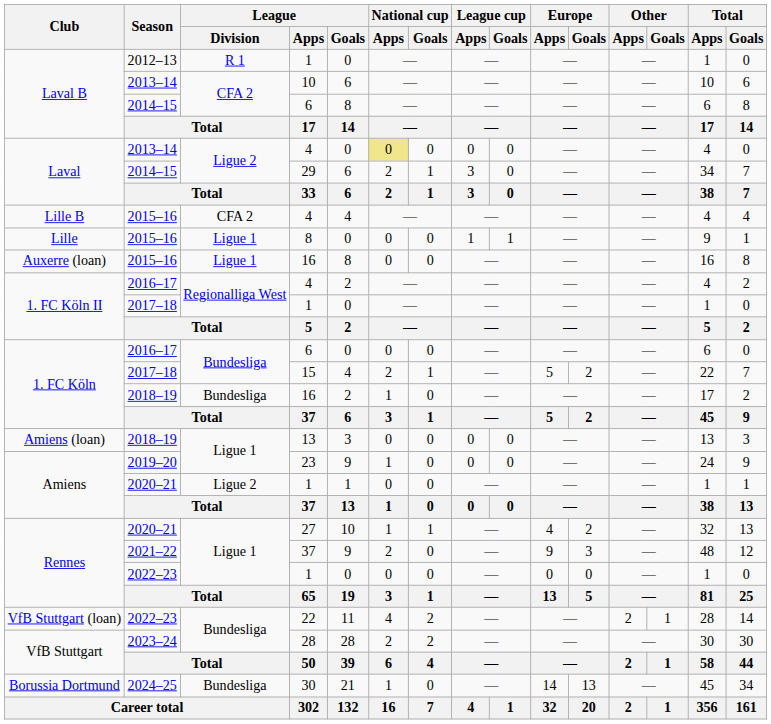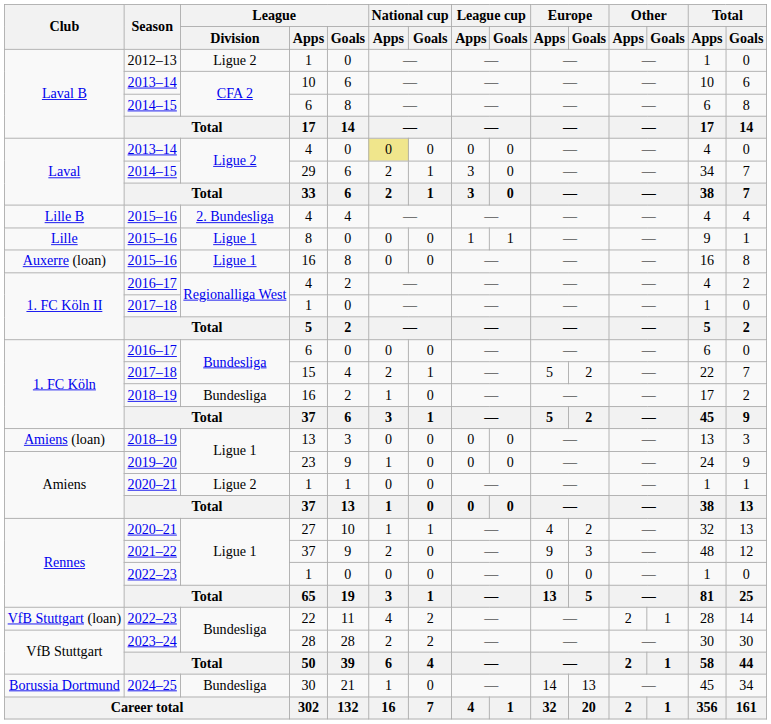 <table class="wikitable" style="text-align: center">
 <tr>
 <th rowspan="2">Club</th>
 <th rowspan="2">Season</th>
 <th colspan="3">League</th>
 <th colspan="2">National cup</th>
 <th colspan="2">League cup</th>
 <th colspan="2">Europe</th>
 <th colspan="2">Other</th>
 <th colspan="2">Total</th>
 </tr>
 <tr>
 <th>Division</th>
 <th>Apps</th>
 <th>Goals</th>
 <th>Apps</th>
 <th>Goals</th>
 <th>Apps</th>
 <th>Goals</th>
 <th>Apps</th>
 <th>Goals</th>
 <th>Apps</th>
 <th>Goals</th>
 <th>Apps</th>
 <th>Goals</th>
 </tr>
 <tr>
 <td rowspan="4"><a href='#'>Laval B</a></td>
 <td>2012–13</td>
-<td><a href='#'>R 1</a></td>
+<td>Ligue 2</td>
 <td>1</td>
 <td>0</td>
 <td colspan="2">—</td>
 <td colspan="2">—</td>
 <td colspan="2">—</td>
 <td colspan="2">—</td>
 <td>1</td>
 <td>0</td>
 </tr>
 <tr>
 <td><a href='#'>2013–14</a></td>
 <td rowspan="2"><a href='#'>CFA 2</a></td>
 <td>10</td>
 <td>6</td>
 <td colspan="2">—</td>
 <td colspan="2">—</td>
 <td colspan="2">—</td>
 <td colspan="2">—</td>
 <td>10</td>
 <td>6</td>
 </tr>
 <tr>
 <td><a href='#'>2014–15</a></td>
 <td>6</td>
 <td>8</td>
 <td colspan="2">—</td>
 <td colspan="2">—</td>
 <td colspan="2">—</td>
 <td colspan="2">—</td>
 <td>6</td>
 <td>8</td>
 </tr>
 <tr>
 <th colspan="2">Total</th>
 <th>17</th>
 <th>14</th>
 <th colspan="2">—</th>
 <th colspan="2">—</th>
 <th colspan="2">—</th>
 <th colspan="2">—</th>
 <th>17</th>
 <th>14</th>
 </tr>
 <tr>
 <td rowspan="3"><a href='#'>Laval</a></td>
 <td><a href='#'>2013–14</a></td>
 <td rowspan="2"><a href='#'>Ligue 2</a></td>
 <td>4</td>
 <td>0</td>
 <td style="background: khaki;">0</td>
 <td>0</td>
 <td>0</td>
 <td>0</td>
 <td colspan="2">—</td>
 <td colspan="2">—</td>
 <td>4</td>
 <td>0</td>
 </tr>
 <tr>
 <td><a href='#'>2014–15</a></td>
 <td>29</td>
 <td>6</td>
 <td>2</td>
 <td>1</td>
 <td>3</td>
 <td>0</td>
 <td colspan="2">—</td>
 <td colspan="2">—</td>
 <td>34</td>
 <td>7</td>
 </tr>
 <tr>
 <th colspan="2">Total</th>
 <th>33</th>
 <th>6</th>
 <th>2</th>
 <th>1</th>
 <th>3</th>
 <th>0</th>
 <th colspan="2">—</th>
 <th colspan="2">—</th>
 <th>38</th>
 <th>7</th>
 </tr>
 <tr>
 <td><a href='#'>Lille B</a></td>
 <td><a href='#'>2015–16</a></td>
-<td>CFA 2</td>
+<td><a href='#'>2. Bundesliga</a></td>
 <td>4</td>
 <td>4</td>
 <td colspan="2">—</td>
 <td colspan="2">—</td>
 <td colspan="2">—</td>
 <td colspan="2">—</td>
 <td>4</td>
 <td>4</td>
 </tr>
 <tr>
 <td><a href='#'>Lille</a></td>
 <td><a href='#'>2015–16</a></td>
 <td><a href='#'>Ligue 1</a></td>
 <td>8</td>
 <td>0</td>
 <td>0</td>
 <td>0</td>
 <td>1</td>
 <td>1</td>
 <td colspan="2">—</td>
 <td colspan="2">—</td>
 <td>9</td>
 <td>1</td>
 </tr>
 <tr>
 <td><a href='#'>Auxerre</a> (loan)</td>
 <td><a href='#'>2015–16</a></td>
 <td><a href='#'>Ligue 1</a></td>
 <td>16</td>
 <td>8</td>
 <td>0</td>
 <td>0</td>
 <td colspan="2">—</td>
 <td colspan="2">—</td>
 <td colspan="2">—</td>
 <td>16</td>
 <td>8</td>
 </tr>
 <tr>
 <td rowspan="3"><a href='#'>1. FC Köln II</a></td>
 <td><a href='#'>2016–17</a></td>
 <td rowspan="2"><a href='#'>Regionalliga West</a></td>
 <td>4</td>
 <td>2</td>
 <td colspan="2">—</td>
 <td colspan="2">—</td>
 <td colspan="2">—</td>
 <td colspan="2">—</td>
 <td>4</td>
 <td>2</td>
 </tr>
 <tr>
 <td><a href='#'>2017–18</a></td>
 <td>1</td>
 <td>0</td>
 <td colspan="2">—</td>
 <td colspan="2">—</td>
 <td colspan="2">—</td>
 <td colspan="2">—</td>
 <td>1</td>
 <td>0</td>
 </tr>
 <tr>
 <th colspan="2">Total</th>
 <th>5</th>
 <th>2</th>
 <th colspan="2">—</th>
 <th colspan="2">—</th>
 <th colspan="2">—</th>
 <th colspan="2">—</th>
 <th>5</th>
 <th>2</th>
 </tr>
 <tr>
 <td rowspan="4"><a href='#'>1. FC Köln</a></td>
 <td><a href='#'>2016–17</a></td>
 <td rowspan="2"><a href='#'>Bundesliga</a></td>
 <td>6</td>
 <td>0</td>
 <td>0</td>
 <td>0</td>
 <td colspan="2">—</td>
 <td colspan="2">—</td>
 <td colspan="2">—</td>
 <td>6</td>
 <td>0</td>
 </tr>
 <tr>
 <td><a href='#'>2017–18</a></td>
 <td>15</td>
 <td>4</td>
 <td>2</td>
 <td>1</td>
 <td colspan="2">—</td>
 <td>5</td>
 <td>2</td>
 <td colspan="2">—</td>
 <td>22</td>
 <td>7</td>
 </tr>
 <tr>
 <td><a href='#'>2018–19</a></td>
 <td>Bundesliga</td>
 <td>16</td>
 <td>2</td>
 <td>1</td>
 <td>0</td>
 <td colspan="2">—</td>
 <td colspan="2">—</td>
 <td colspan="2">—</td>
 <td>17</td>
 <td>2</td>
 </tr>
 <tr>
 <th colspan="2">Total</th>
 <th>37</th>
 <th>6</th>
 <th>3</th>
 <th>1</th>
 <th colspan="2">—</th>
 <th>5</th>
 <th>2</th>
 <th colspan="2">—</th>
 <th>45</th>
 <th>9</th>
 </tr>
 <tr>
 <td><a href='#'>Amiens</a> (loan)</td>
 <td><a href='#'>2018–19</a></td>
 <td rowspan="2">Ligue 1</td>
 <td>13</td>
 <td>3</td>
 <td>0</td>
 <td>0</td>
 <td>0</td>
 <td>0</td>
 <td colspan="2">—</td>
 <td colspan="2">—</td>
 <td>13</td>
 <td>3</td>
 </tr>
 <tr>
 <td rowspan="3">Amiens</td>
 <td><a href='#'>2019–20</a></td>
 <td>23</td>
 <td>9</td>
 <td>1</td>
 <td>0</td>
 <td>0</td>
 <td>0</td>
 <td colspan="2">—</td>
 <td colspan="2">—</td>
 <td>24</td>
 <td>9</td>
 </tr>
 <tr>
 <td><a href='#'>2020–21</a></td>
 <td>Ligue 2</td>
 <td>1</td>
 <td>1</td>
 <td>0</td>
 <td>0</td>
 <td colspan="2">—</td>
 <td colspan="2">—</td>
 <td colspan="2">—</td>
 <td>1</td>
 <td>1</td>
 </tr>
 <tr>
 <th colspan="2">Total</th>
 <th>37</th>
 <th>13</th>
 <th>1</th>
 <th>0</th>
 <th>0</th>
 <th>0</th>
 <th colspan="2">—</th>
 <th colspan="2">—</th>
 <th>38</th>
 <th>13</th>
 </tr>
 <tr>
 <td rowspan="4"><a href='#'>Rennes</a></td>
 <td><a href='#'>2020–21</a></td>
 <td rowspan="3">Ligue 1</td>
 <td>27</td>
 <td>10</td>
 <td>1</td>
 <td>1</td>
 <td colspan="2">—</td>
 <td>4</td>
 <td>2</td>
 <td colspan="2">—</td>
 <td>32</td>
 <td>13</td>
 </tr>
 <tr>
 <td><a href='#'>2021–22</a></td>
 <td>37</td>
 <td>9</td>
 <td>2</td>
 <td>0</td>
 <td colspan="2">—</td>
 <td>9</td>
 <td>3</td>
 <td colspan="2">—</td>
 <td>48</td>
 <td>12</td>
 </tr>
 <tr>
 <td><a href='#'>2022–23</a></td>
 <td>1</td>
 <td>0</td>
 <td>0</td>
 <td>0</td>
 <td colspan="2">—</td>
 <td>0</td>
 <td>0</td>
 <td colspan="2">—</td>
 <td>1</td>
 <td>0</td>
 </tr>
 <tr>
 <th colspan="2">Total</th>
 <th>65</th>
 <th>19</th>
 <th>3</th>
 <th>1</th>
 <th colspan="2">—</th>
 <th>13</th>
 <th>5</th>
 <th colspan="2">—</th>
 <th>81</th>
 <th>25</th>
 </tr>
 <tr>
 <td><a href='#'>VfB Stuttgart</a> (loan)</td>
 <td><a href='#'>2022–23</a></td>
 <td rowspan="2">Bundesliga</td>
 <td>22</td>
 <td>11</td>
 <td>4</td>
 <td>2</td>
 <td colspan="2">—</td>
 <td colspan="2">—</td>
 <td>2</td>
 <td>1</td>
 <td>28</td>
 <td>14</td>
 </tr>
 <tr>
 <td rowspan="2">VfB Stuttgart</td>
 <td><a href='#'>2023–24</a></td>
 <td>28</td>
 <td>28</td>
 <td>2</td>
 <td>2</td>
 <td colspan="2">—</td>
 <td colspan="2">—</td>
 <td colspan="2">—</td>
 <td>30</td>
 <td>30</td>
 </tr>
 <tr>
 <th colspan="2">Total</th>
 <th>50</th>
 <th>39</th>
 <th>6</th>
 <th>4</th>
 <th colspan="2">—</th>
 <th colspan="2">—</th>
 <th>2</th>
 <th>1</th>
 <th>58</th>
 <th>44</th>
 </tr>
 <tr>
 <td><a href='#'>Borussia Dortmund</a></td>
 <td><a href='#'>2024–25</a></td>
 <td>Bundesliga</td>
 <td>30</td>
 <td>21</td>
 <td>1</td>
 <td>0</td>
 <td colspan="2">—</td>
 <td>14</td>
 <td>13</td>
 <td colspan="2">—</td>
 <td>45</td>
 <td>34</td>
 </tr>
 <tr>
 <th colspan="3">Career total</th>
 <th>302</th>
 <th>132</th>
 <th>16</th>
 <th>7</th>
 <th>4</th>
 <th>1</th>
 <th>32</th>
 <th>20</th>
 <th>2</th>
 <th>1</th>
 <th>356</th>
 <th>161</th>
 </tr>
 </table>
